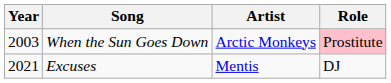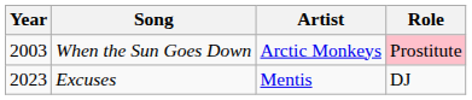 <table class="wikitable">
 <tr>
 <th>Year</th>
 <th>Song</th>
 <th>Artist</th>
 <th>Role</th>
 </tr>
 <tr>
 <td>2003</td>
 <td><em>When the Sun Goes Down</em></td>
 <td><a href='#'>Arctic Monkeys</a></td>
 <td style="background: pink;">Prostitute</td>
 </tr>
 <tr>
-<td>2021</td>
+<td>2023</td>
 <td><em>Excuses</em></td>
 <td><a href='#'>Mentis</a></td>
 <td>DJ</td>
 </tr>
 </table>
